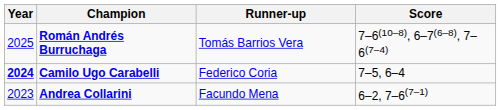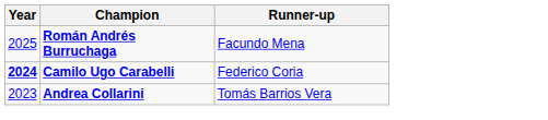 <table class="wikitable" style="font-size:97%">
 <tr>
 <th>Year</th>
 <th width="200">Champion</th>
 <th width="200">Runner-up</th>
-<th width="175">Score</th>
 </tr>
 <tr>
 <td><a href='#'>2025</a></td>
 <td> <strong><a href='#'>Román Andrés Burruchaga</a></strong></td>
-<td> <a href='#'>Tomás Barrios Vera</a></td>
-<td>7–6<sup>(10–8)</sup>, 6–7<sup>(6–8)</sup>, 7–6<sup>(7–4)</sup></td>
+<td> <a href='#'>Facundo Mena</a></td>
 </tr>
 <tr>
 <td><strong><a href='#'>2024</a></strong></td>
 <td> <strong><a href='#'>Camilo Ugo Carabelli</a></strong></td>
 <td> <a href='#'>Federico Coria</a></td>
-<td>7–5, 6–4</td>
 </tr>
 <tr>
 <td><a href='#'>2023</a></td>
 <td> <strong><a href='#'>Andrea Collarini</a></strong></td>
-<td> <a href='#'>Facundo Mena</a></td>
-<td>6–2, 7–6<sup>(7–1)</sup></td>
+<td> <a href='#'>Tomás Barrios Vera</a></td>
 </tr>
 </table>
